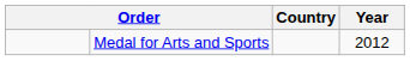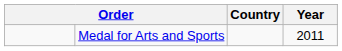 <table class="wikitable" style="text-align:left;">
 <tr ->
 <th colspan=2><a href='#'>Order</a></th>
 <th>Country</th>
 <th width="60px">Year</th>
 </tr>
 <tr>
 <td width="80px"></td>
 <td><a href='#'>Medal for Arts and Sports</a></td>
 <td></td>
-<td align="center">2012</td>
+<td align="center">2011</td>
 </tr>
 </table>
